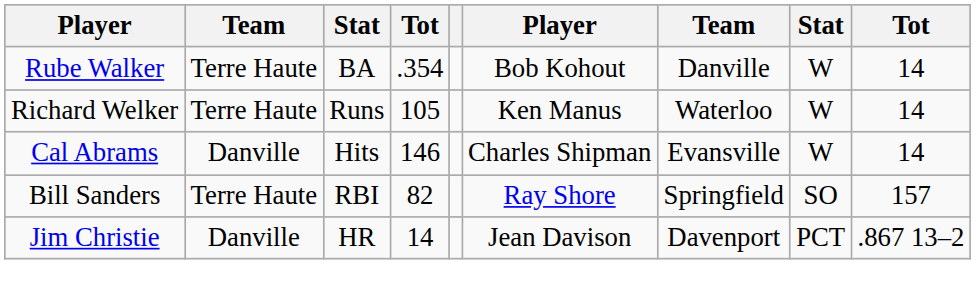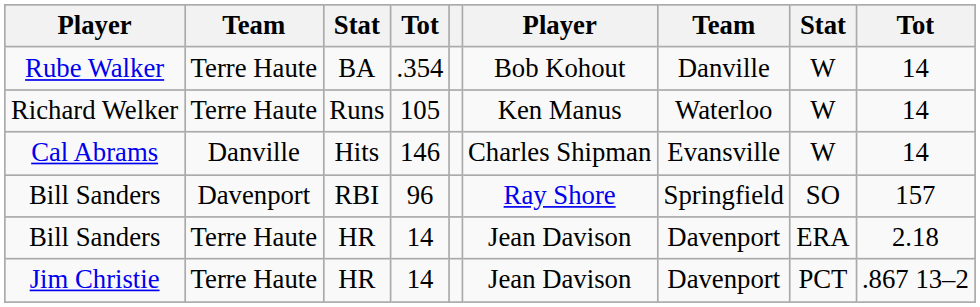 <table class="wikitable" style="text-align:center">
 <tr>
 <th>Player</th>
 <th>Team</th>
 <th>Stat</th>
 <th>Tot</th>
 <th></th>
 <th>Player</th>
 <th>Team</th>
 <th>Stat</th>
 <th>Tot</th>
 </tr>
 <tr>
 <td><a href='#'>Rube Walker</a></td>
 <td>Terre Haute</td>
 <td>BA</td>
 <td>.354</td>
 <td></td>
 <td>Bob Kohout</td>
 <td>Danville</td>
 <td>W</td>
 <td>14</td>
 </tr>
 <tr>
 <td>Richard Welker</td>
 <td>Terre Haute</td>
 <td>Runs</td>
 <td>105</td>
 <td></td>
 <td>Ken Manus</td>
 <td>Waterloo</td>
 <td>W</td>
 <td>14</td>
 </tr>
 <tr>
 <td><a href='#'>Cal Abrams</a></td>
 <td>Danville</td>
 <td>Hits</td>
 <td>146</td>
 <td></td>
 <td>Charles Shipman</td>
 <td>Evansville</td>
 <td>W</td>
 <td>14</td>
 </tr>
 <tr>
 <td>Bill Sanders</td>
-<td>Terre Haute</td>
+<td>Davenport</td>
 <td>RBI</td>
-<td>82</td>
+<td>96</td>
 <td></td>
 <td><a href='#'>Ray Shore</a></td>
 <td>Springfield</td>
 <td>SO</td>
 <td>157</td>
 </tr>
 <tr>
+<td>Bill Sanders</td>
+<td>Terre Haute</td>
+<td>HR</td>
+<td>14</td>
+<td></td>
+<td>Jean Davison</td>
+<td>Davenport</td>
+<td>ERA</td>
+<td>2.18</td>
+</tr>
+<tr>
 <td><a href='#'>Jim Christie</a></td>
-<td>Danville</td>
+<td>Terre Haute</td>
 <td>HR</td>
 <td>14</td>
 <td></td>
 <td>Jean Davison</td>
 <td>Davenport</td>
 <td>PCT</td>
 <td>.867 13–2</td>
 </tr>
 </table>
